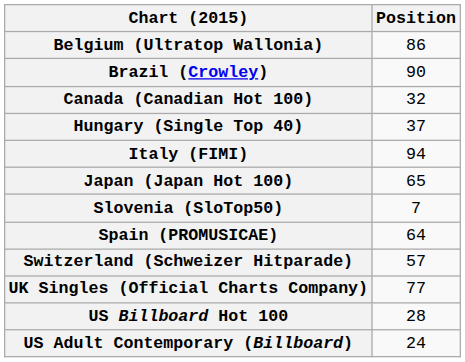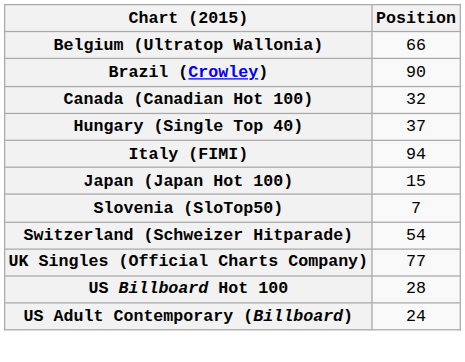 <table class="wikitable sortable plainrowheaders" style="text-align:center;">
 <tr>
 <th scope="col">Chart (2015)</th>
 <th scope="col">Position</th>
 </tr>
 <tr>
 <th scope="row">Belgium (Ultratop Wallonia)</th>
-<td>86</td>
+<td>66</td>
 </tr>
 <tr>
 <th scope="row">Brazil (<a href='#'>Crowley</a>)</th>
 <td>90</td>
 </tr>
 <tr>
 <th scope="row">Canada (Canadian Hot 100)</th>
 <td>32</td>
 </tr>
 <tr>
 <th scope="row">Hungary (Single Top 40)</th>
 <td>37</td>
 </tr>
 <tr>
 <th scope="row">Italy (FIMI)</th>
 <td>94</td>
 </tr>
 <tr>
 <th scope="row">Japan (Japan Hot 100)</th>
-<td>65</td>
+<td>15</td>
 </tr>
 <tr>
 <th scope="row">Slovenia (SloTop50)</th>
 <td>7</td>
 </tr>
 <tr>
-<th scope="row">Spain (PROMUSICAE)</th>
-<td>64</td>
-</tr>
-<tr>
 <th scope="row">Switzerland (Schweizer Hitparade)</th>
-<td>57</td>
+<td>54</td>
 </tr>
 <tr>
 <th scope="row">UK Singles (Official Charts Company)</th>
 <td>77</td>
 </tr>
 <tr>
 <th scope="row">US <em>Billboard</em> Hot 100</th>
 <td>28</td>
 </tr>
 <tr>
 <th scope="row">US Adult Contemporary (<em>Billboard</em>)</th>
 <td>24</td>
 </tr>
 </table>
